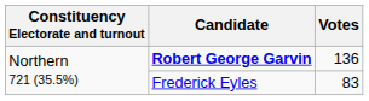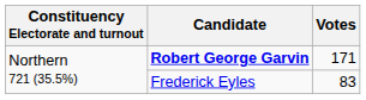 <table class=wikitable style=text-align:right>
 <tr>
 <th>Constituency<br><small>Electorate and turnout</small></th>
 <th>Candidate</th>
 <th>Votes</th>
 </tr>
 <tr>
 <td rowspan=2 align=left>Northern<br><small>721 (35.5%)</small></td>
 <td align=left><strong><a href='#'>Robert George Garvin</a></strong></td>
-<td>136</td>
+<td>171</td>
 </tr>
 <tr>
 <td align=left><a href='#'>Frederick Eyles</a></td>
 <td>83</td>
 </tr>
 </table>
